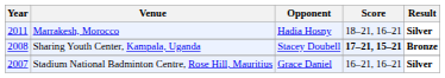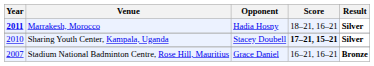 <table class="sortable wikitable" style="font-size: 90%;">
 <tr>
 <th>Year</th>
 <th>Venue</th>
 <th>Opponent</th>
 <th>Score</th>
 <th>Result</th>
 </tr>
 <tr style="background:#ECF2FF">
-<td align="center"><a href='#'>2011</a></td>
+<td align="center"><strong><a href='#'>2011</a></strong></td>
 <td align="left"><a href='#'>Marrakesh, Morocco</a></td>
 <td align="left"> <a href='#'>Hadia Hosny</a></td>
 <td align="left">18–21, 16–21</td>
 <td style="text-align:left; background:white"> <strong>Silver</strong></td>
 </tr>
 <tr>
 </tr>
 <tr style="background:#ECF2FF">
-<td align="center"><a href='#'>2008</a></td>
+<td align="center"><a href='#'>2010</a></td>
 <td align="left">Sharing Youth Center, <a href='#'>Kampala, Uganda</a></td>
 <td align="left"> <a href='#'>Stacey Doubell</a></td>
 <td align="left"><strong>17–21, 15–21</strong></td>
-<td style="text-align:left; background:white"> <strong>Bronze</strong></td>
+<td style="text-align:left; background:white"> <strong>Silver</strong></td>
 </tr>
 <tr>
 </tr>
 <tr style="background:#ECF2FF">
 <td align="center"><a href='#'>2007</a></td>
 <td align="left">Stadium National Badminton Centre, <a href='#'>Rose Hill, Mauritius</a></td>
 <td align="left"> <a href='#'>Grace Daniel</a></td>
 <td align="left">16–21, 16–21</td>
-<td style="text-align:left; background:white"> <strong>Silver</strong></td>
+<td style="text-align:left; background:white"> <strong>Bronze</strong></td>
 </tr>
 </table>
